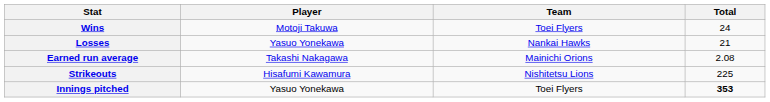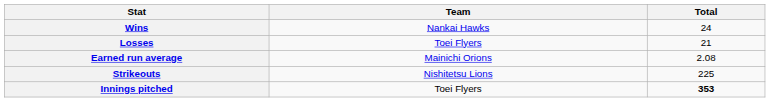 <table class="wikitable" style="text-align:center;">
 <tr>
 <th scope="col" width="7%">Stat</th>
-<th scope="col" width="10%">Player</th>
 <th scope="col" width="10%">Team</th>
 <th scope="col" width="3%">Total</th>
 </tr>
 <tr>
 <th scope="row" style="text-align:center;"><a href='#'>Wins</a></th>
-<td><a href='#'>Motoji Takuwa</a></td>
-<td><a href='#'>Toei Flyers</a></td>
+<td><a href='#'>Nankai Hawks</a></td>
 <td>24</td>
 </tr>
 <tr>
 <th scope="row" style="text-align:center;"><a href='#'>Losses</a></th>
-<td><a href='#'>Yasuo Yonekawa</a></td>
-<td><a href='#'>Nankai Hawks</a></td>
+<td><a href='#'>Toei Flyers</a></td>
 <td>21</td>
 </tr>
 <tr>
 <th scope="row" style="text-align:center;"><a href='#'>Earned run average</a></th>
-<td><a href='#'>Takashi Nakagawa</a></td>
 <td><a href='#'>Mainichi Orions</a></td>
 <td>2.08</td>
 </tr>
 <tr>
 <th scope="row" style="text-align:center;"><a href='#'>Strikeouts</a></th>
-<td><a href='#'>Hisafumi Kawamura</a></td>
 <td><a href='#'>Nishitetsu Lions</a></td>
 <td>225</td>
 </tr>
 <tr>
 <th scope="row" style="text-align:center;"><a href='#'>Innings pitched</a></th>
-<td>Yasuo Yonekawa</td>
 <td>Toei Flyers</td>
 <td><strong>353</strong></td>
 </tr>
 </table>
